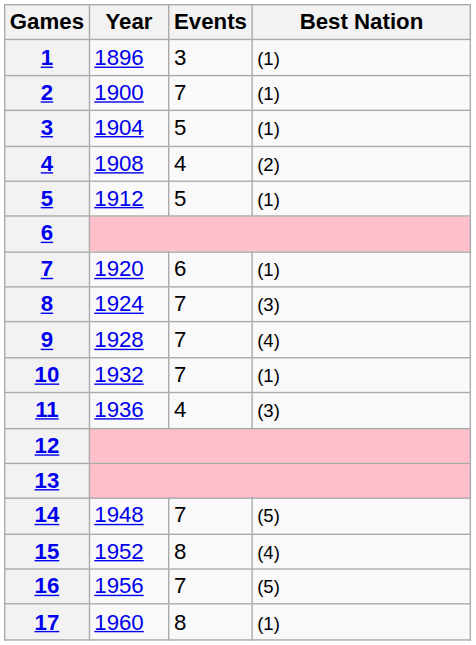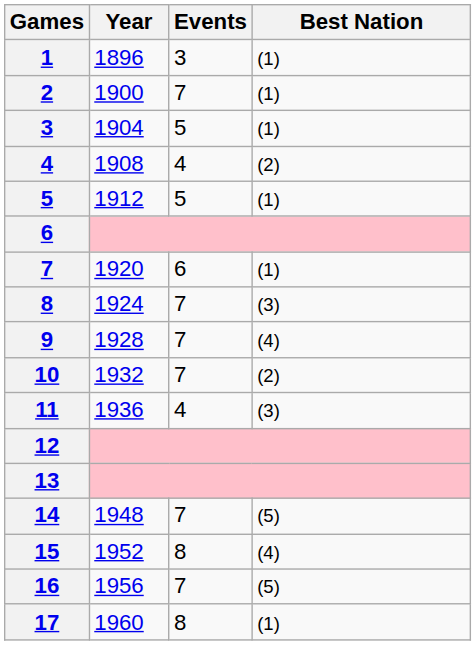 <table class="wikitable defaultcenter col4left">
 <tr>
 <th scope="col" width=50>Games</th>
 <th scope="col" width=50>Year</th>
 <th scope="col" width=50>Events</th>
 <th scope="col" width=150>Best Nation</th>
 </tr>
 <tr>
 <th scope="row"><a href='#'>1</a></th>
 <td><a href='#'>1896</a></td>
 <td>3</td>
 <td> <small>(1)</small></td>
 </tr>
 <tr>
 <th scope="row"><a href='#'>2</a></th>
 <td><a href='#'>1900</a></td>
 <td>7</td>
 <td> <small>(1)</small></td>
 </tr>
 <tr>
 <th scope="row"><a href='#'>3</a></th>
 <td><a href='#'>1904</a></td>
 <td>5</td>
 <td> <small>(1)</small></td>
 </tr>
 <tr>
 <th scope="row"><a href='#'>4</a></th>
 <td><a href='#'>1908</a></td>
 <td>4</td>
 <td> <small>(2)</small></td>
 </tr>
 <tr>
 <th scope="row"><a href='#'>5</a></th>
 <td><a href='#'>1912</a></td>
 <td>5</td>
 <td> <small>(1)</small></td>
 </tr>
 <tr>
 <th scope="row"><a href='#'>6</a></th>
 <td colspan=4 bgcolor=pink></td>
 </tr>
 <tr>
 <th scope="row"><a href='#'>7</a></th>
 <td><a href='#'>1920</a></td>
 <td>6</td>
 <td> <small>(1)</small></td>
 </tr>
 <tr>
 <th scope="row"><a href='#'>8</a></th>
 <td><a href='#'>1924</a></td>
 <td>7</td>
 <td> <small>(3)</small></td>
 </tr>
 <tr>
 <th scope="row"><a href='#'>9</a></th>
 <td><a href='#'>1928</a></td>
 <td>7</td>
 <td> <small>(4)</small></td>
 </tr>
 <tr>
 <th scope="row"><a href='#'>10</a></th>
 <td><a href='#'>1932</a></td>
 <td>7</td>
-<td> <small>(1)</small></td>
+<td> <small>(2)</small></td>
 </tr>
 <tr>
 <th scope="row"><a href='#'>11</a></th>
 <td><a href='#'>1936</a></td>
 <td>4</td>
 <td> <small>(3)</small></td>
 </tr>
 <tr>
 <th scope="row"><a href='#'>12</a></th>
 <td colspan=4 bgcolor=pink></td>
 </tr>
 <tr>
 <th scope="row"><a href='#'>13</a></th>
 <td colspan=4 bgcolor=pink></td>
 </tr>
 <tr>
 <th scope="row"><a href='#'>14</a></th>
 <td><a href='#'>1948</a></td>
 <td>7</td>
 <td> <small>(5)</small></td>
 </tr>
 <tr>
 <th scope="row"><a href='#'>15</a></th>
 <td><a href='#'>1952</a></td>
 <td>8</td>
 <td> <small>(4)</small></td>
 </tr>
 <tr>
 <th scope="row"><a href='#'>16</a></th>
 <td><a href='#'>1956</a></td>
 <td>7</td>
 <td> <small>(5)</small></td>
 </tr>
 <tr>
 <th scope="row"><a href='#'>17</a></th>
 <td><a href='#'>1960</a></td>
 <td>8</td>
 <td> <small>(1)</small></td>
 </tr>
 </table>
